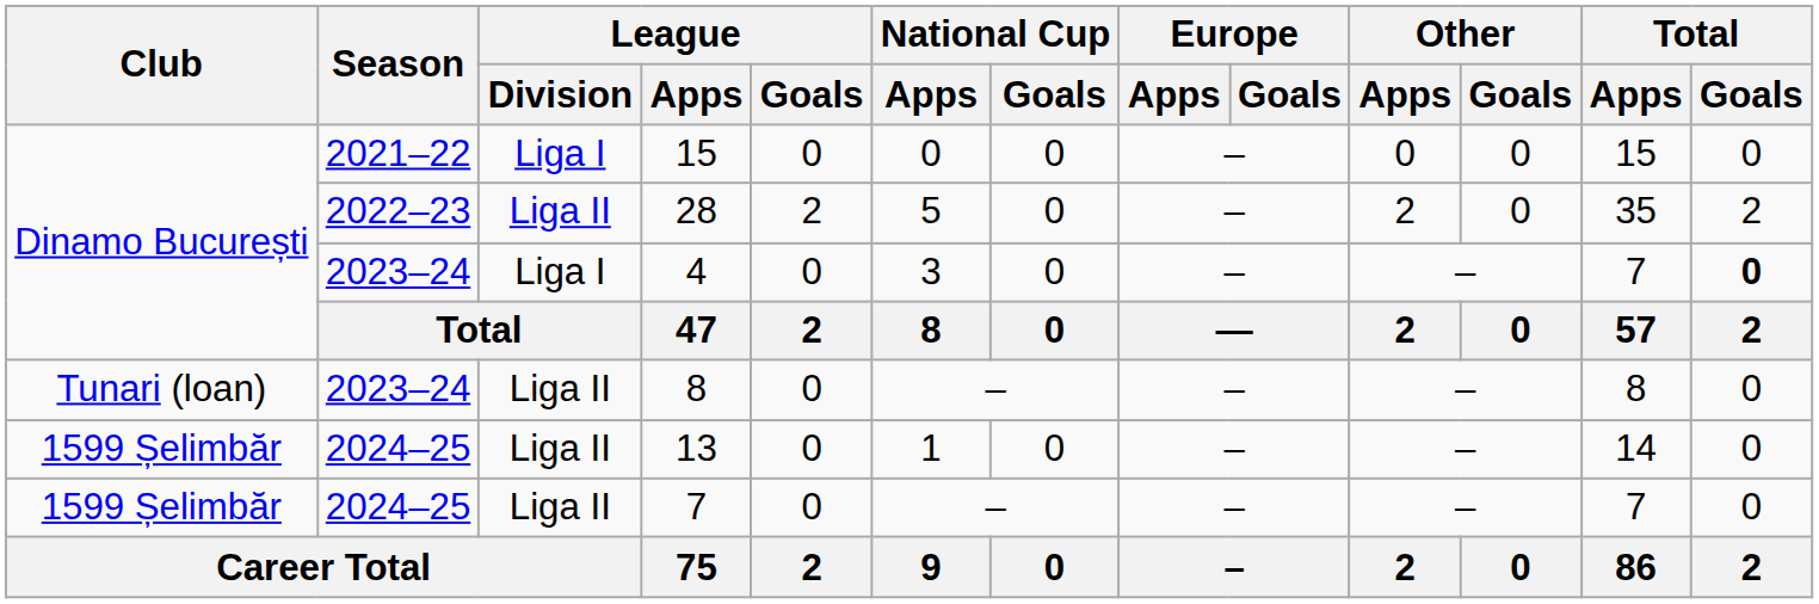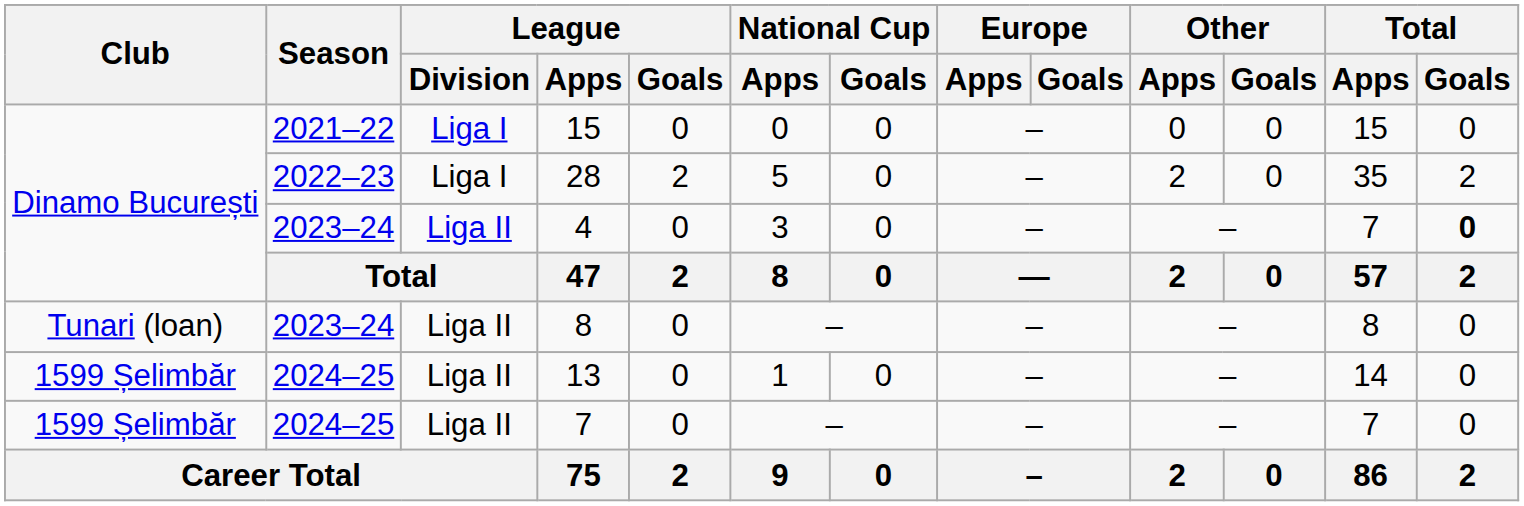 <table class=wikitable style=text-align:center>
 <tr>
 <th rowspan=2>Club</th>
 <th rowspan=2>Season</th>
 <th colspan=3>League</th>
 <th colspan=2>National Cup</th>
 <th colspan=2>Europe</th>
 <th colspan=2>Other</th>
 <th colspan=3>Total</th>
 </tr>
 <tr>
 <th>Division</th>
 <th>Apps</th>
 <th>Goals</th>
 <th>Apps</th>
 <th>Goals</th>
 <th>Apps</th>
 <th>Goals</th>
 <th>Apps</th>
 <th>Goals</th>
 <th>Apps</th>
 <th>Goals</th>
 </tr>
 <tr>
 <td rowspan="4"><a href='#'>Dinamo București</a></td>
 <td><a href='#'>2021–22</a></td>
 <td rowspan="1"><a href='#'>Liga I</a></td>
 <td>15</td>
 <td>0</td>
 <td>0</td>
 <td>0</td>
 <td colspan="2">–</td>
 <td>0</td>
 <td>0</td>
 <td>15</td>
 <td>0</td>
 </tr>
 <tr>
 <td><a href='#'>2022–23</a></td>
-<td rowspan="1"><a href='#'>Liga II</a></td>
+<td rowspan="1">Liga I</td>
 <td>28</td>
 <td>2</td>
 <td>5</td>
 <td>0</td>
 <td colspan="2">–</td>
 <td>2</td>
 <td>0</td>
 <td>35</td>
 <td>2</td>
 </tr>
 <tr>
 <td><a href='#'>2023–24</a></td>
-<td rowspan="1">Liga I</td>
+<td rowspan="1"><a href='#'>Liga II</a></td>
 <td>4</td>
 <td>0</td>
 <td>3</td>
 <td>0</td>
 <td colspan="2">–</td>
 <td colspan="2">–</td>
 <td>7</td>
 <td><strong>0</strong></td>
 </tr>
 <tr>
 <th colspan="2">Total</th>
 <th>47</th>
 <th>2</th>
 <th>8</th>
 <th>0</th>
 <th colspan="2">—</th>
 <th>2</th>
 <th>0</th>
 <th>57</th>
 <th>2</th>
 </tr>
 <tr>
 <td rowspan="1"><a href='#'>Tunari</a> (loan)</td>
 <td><a href='#'>2023–24</a></td>
 <td rowspan="1">Liga II</td>
 <td>8</td>
 <td>0</td>
 <td colspan="2">–</td>
 <td colspan="2">–</td>
 <td colspan="2">–</td>
 <td>8</td>
 <td>0</td>
 </tr>
 <tr>
 <td rowspan="1"><a href='#'>1599 Șelimbăr</a></td>
 <td><a href='#'>2024–25</a></td>
 <td rowspan="1">Liga II</td>
 <td>13</td>
 <td>0</td>
 <td>1</td>
 <td>0</td>
 <td colspan="2">–</td>
 <td colspan="2">–</td>
 <td>14</td>
 <td>0</td>
 </tr>
 <tr>
 <td rowspan="1"><a href='#'>1599 Șelimbăr</a></td>
 <td><a href='#'>2024–25</a></td>
 <td rowspan="1">Liga II</td>
 <td>7</td>
 <td>0</td>
 <td colspan="2">–</td>
 <td colspan="2">–</td>
 <td colspan="2">–</td>
 <td>7</td>
 <td>0</td>
 </tr>
 <tr>
 <th colspan="3">Career Total</th>
 <th>75</th>
 <th>2</th>
 <th>9</th>
 <th>0</th>
 <th colspan="2">–</th>
 <th>2</th>
 <th>0</th>
 <th>86</th>
 <th>2</th>
 </tr>
 </table>
